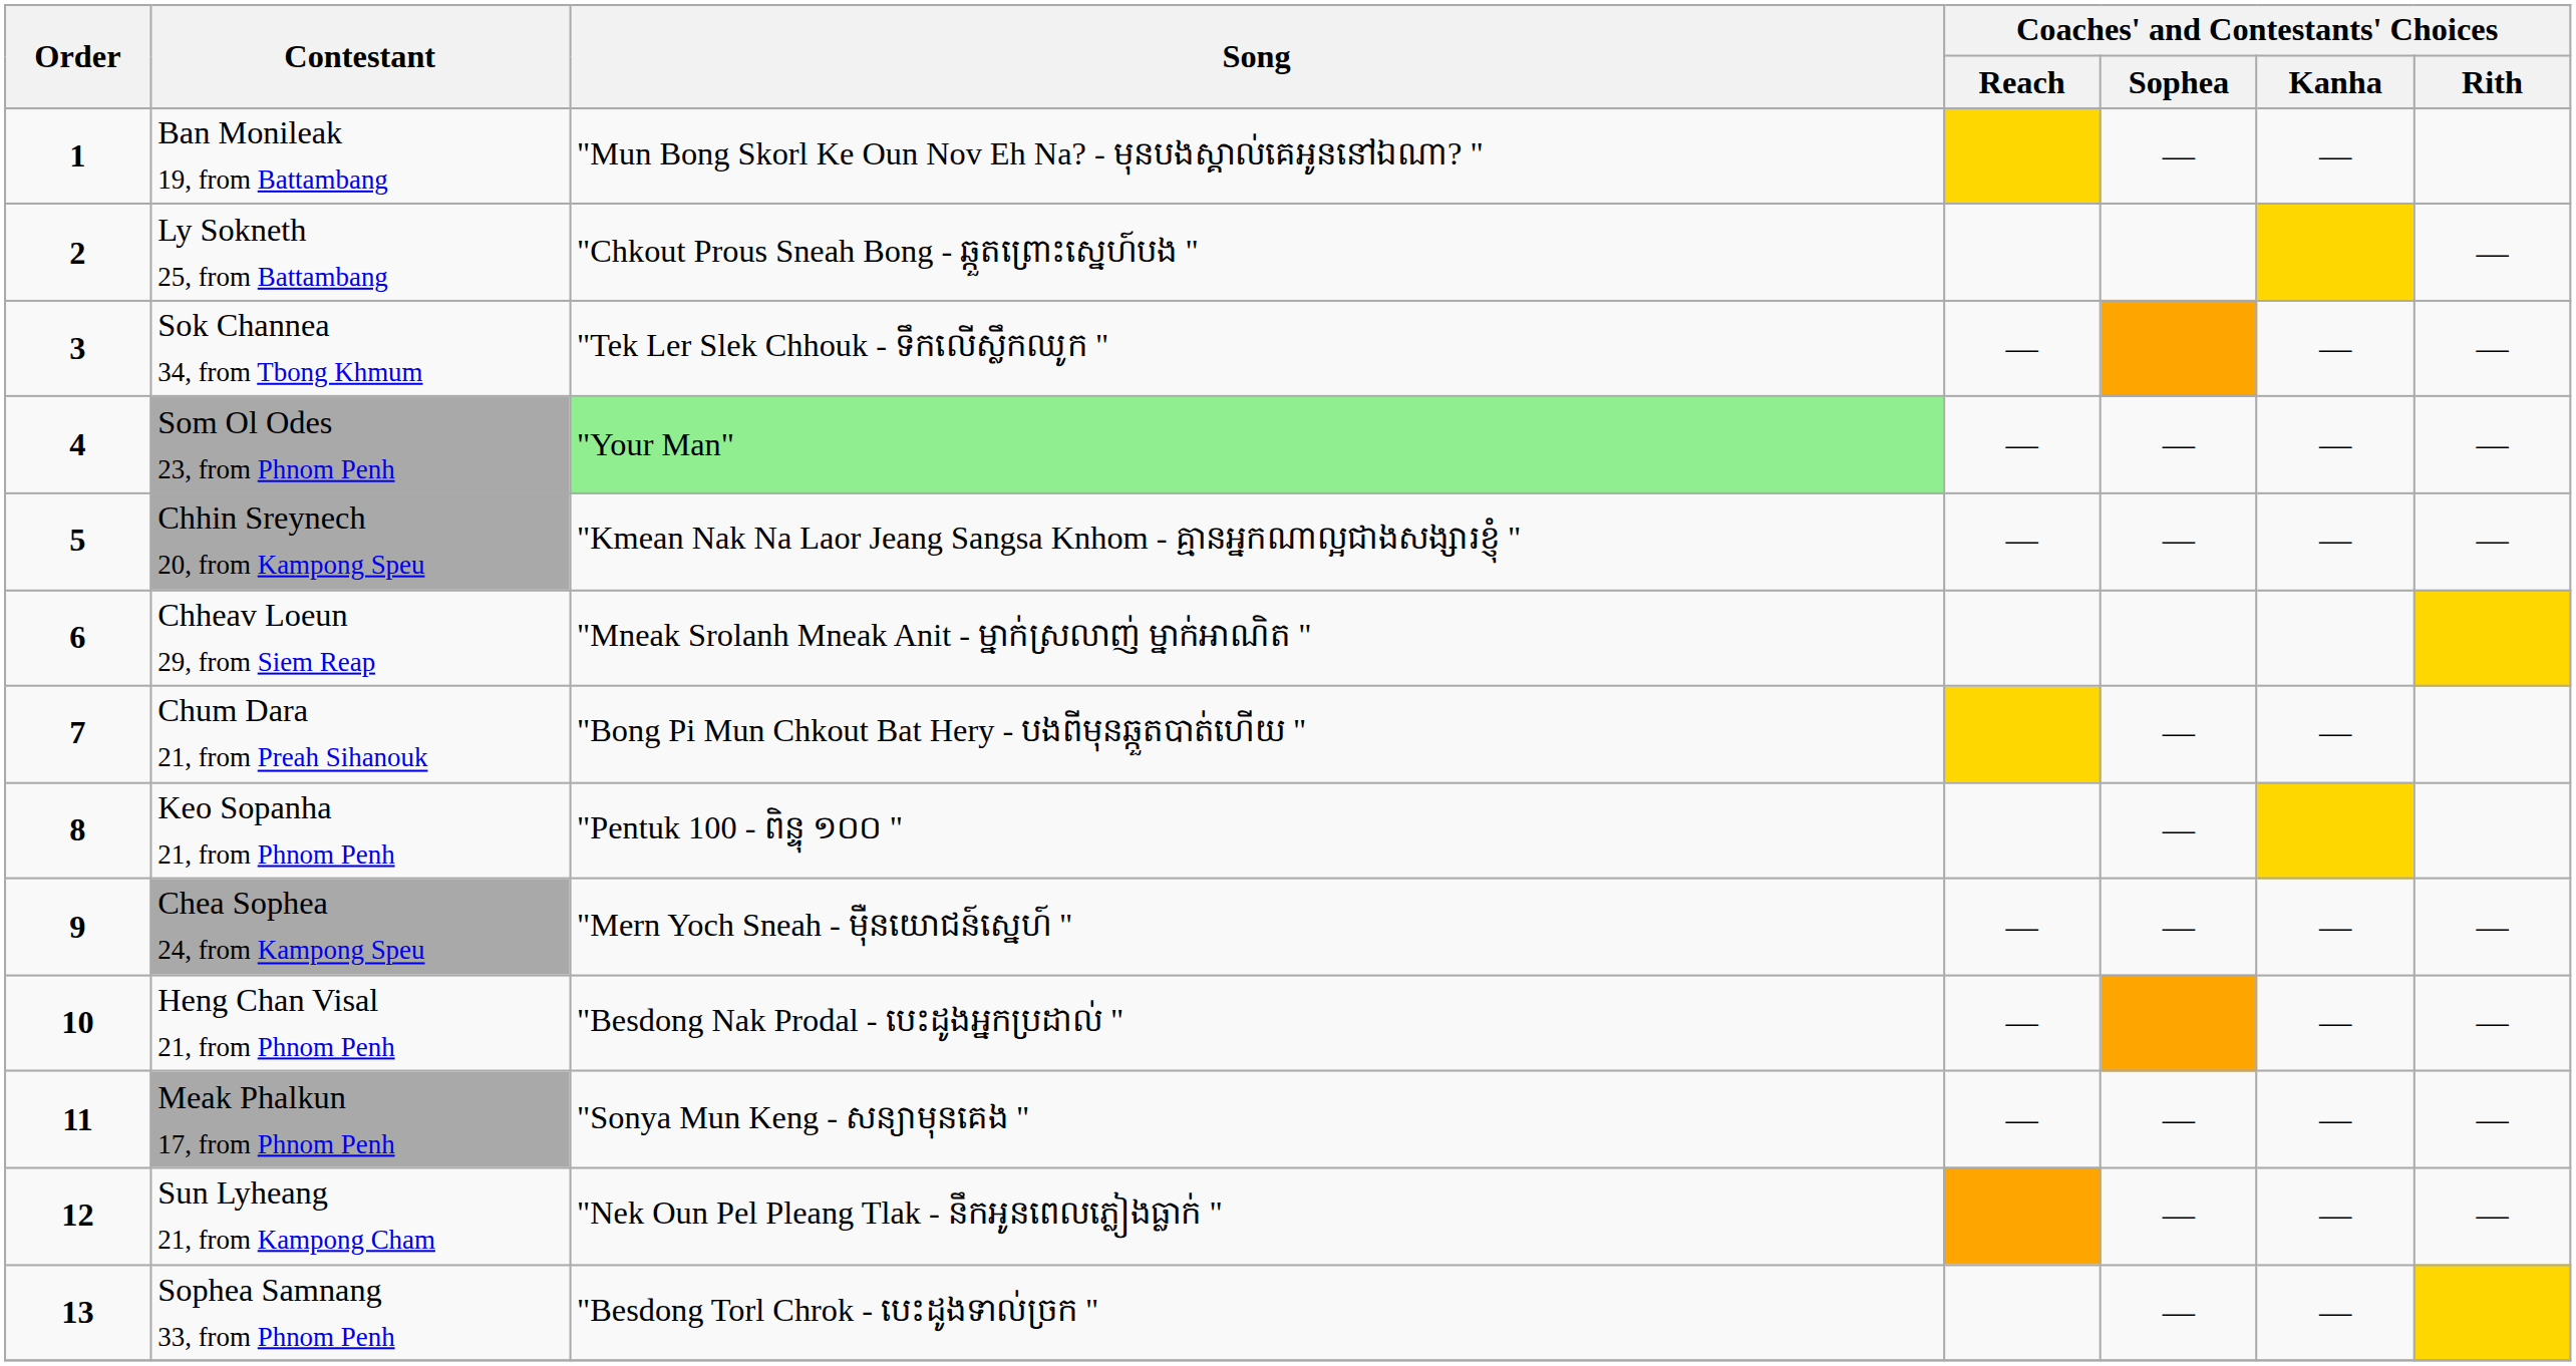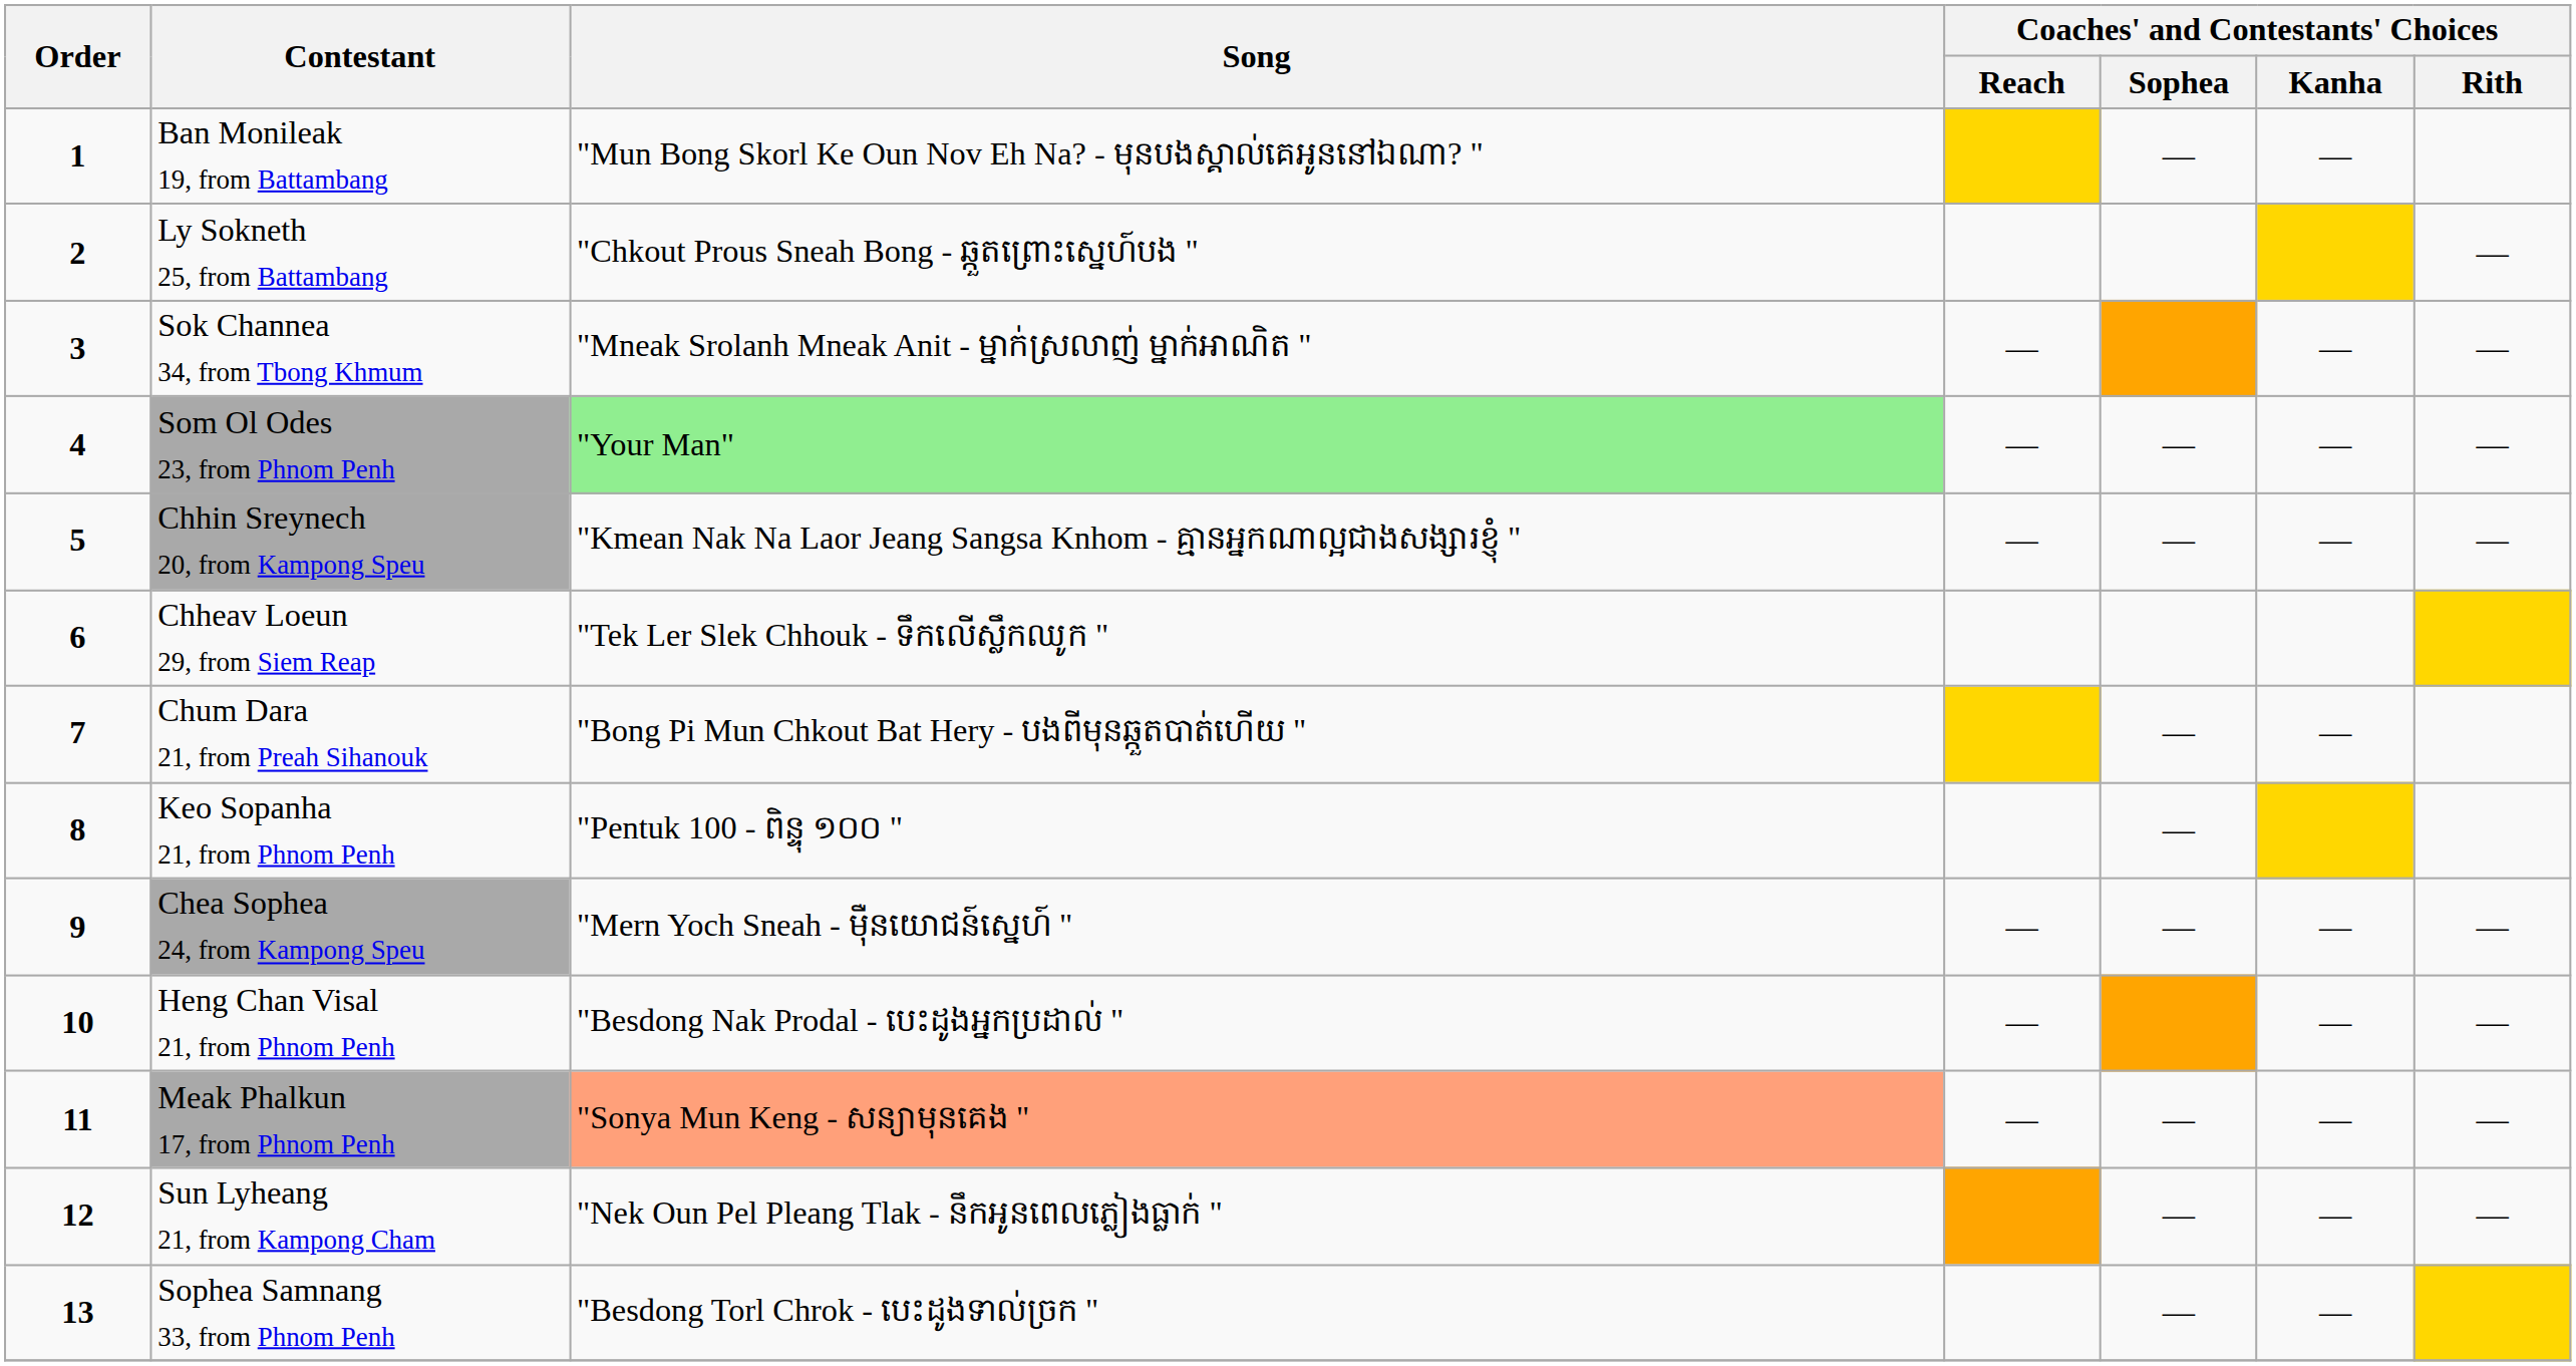 <table class="wikitable" style="width:80%;">
 <tr>
 <th rowspan=2>Order</th>
 <th rowspan=2>Contestant</th>
 <th rowspan=2>Song</th>
 <th colspan=4>Coaches' and Contestants' Choices</th>
 </tr>
 <tr>
 <th width="70">Reach</th>
 <th width="70">Sophea</th>
 <th width="70">Kanha</th>
 <th width="70">Rith</th>
 </tr>
 <tr>
 <td align="center"><strong>1</strong></td>
 <td>Ban Monileak<br><sub>19, from <a href='#'>Battambang</a></sub></td>
 <td>"Mun Bong Skorl Ke Oun Nov Eh Na? - មុនបងស្គាល់គេអូននៅឯណា? "</td>
 <td style="background:gold;text-align:center;"></td>
 <td align="center">—</td>
 <td align="center">—</td>
 <td style=";text-align:center;"></td>
 </tr>
 <tr>
 <td align="center"><strong>2</strong></td>
 <td>Ly Sokneth<br><sub>25, from <a href='#'>Battambang</a></sub></td>
 <td>"Chkout Prous Sneah Bong - ឆ្កួតព្រោះស្នេហ៍បង "</td>
 <td style=";text-align:center;"></td>
 <td style=";text-align:center;"></td>
 <td style="background:gold;text-align:center;"></td>
 <td align="center">—</td>
 </tr>
 <tr>
 <td align="center"><strong>3</strong></td>
 <td>Sok Channea<br><sub>34, from <a href='#'>Tbong Khmum</a></sub></td>
-<td>"Tek Ler Slek Chhouk - ទឹកលើស្លឹកឈូក "</td>
+<td>"Mneak Srolanh Mneak Anit - ម្នាក់ស្រលាញ់ ម្នាក់អាណិត "</td>
 <td align="center">—</td>
 <td style=";background:orange;text-align:center;"></td>
 <td align="center">—</td>
 <td align="center">—</td>
 </tr>
 <tr>
 <td align="center"><strong>4</strong></td>
 <td style="background:darkgrey;text-align:left;">Som Ol Odes<br><sub>23, from <a href='#'>Phnom Penh</a></sub></td>
 <td style="background: lightgreen;">"Your Man"</td>
 <td align="center">—</td>
 <td align="center">—</td>
 <td align="center">—</td>
 <td align="center">—</td>
 </tr>
 <tr>
 <td align="center"><strong>5</strong></td>
 <td style="background:darkgrey;text-align:left;">Chhin Sreynech<br><sub>20, from <a href='#'>Kampong Speu</a></sub></td>
 <td>"Kmean Nak Na Laor Jeang Sangsa Knhom - គ្មានអ្នកណាល្អជាងសង្សារខ្ញុំ "</td>
 <td align="center">—</td>
 <td align="center">—</td>
 <td align="center">—</td>
 <td align="center">—</td>
 </tr>
 <tr>
 <td align="center"><strong>6</strong></td>
 <td>Chheav Loeun<br><sub>29, from <a href='#'>Siem Reap</a></sub></td>
-<td>"Mneak Srolanh Mneak Anit - ម្នាក់ស្រលាញ់ ម្នាក់អាណិត "</td>
+<td>"Tek Ler Slek Chhouk - ទឹកលើស្លឹកឈូក "</td>
 <td style=";text-align:center;"></td>
 <td style=";text-align:center;"></td>
 <td style=";text-align:center;"></td>
 <td style="background:gold;text-align:center;"></td>
 </tr>
 <tr>
 <td align="center"><strong>7</strong></td>
 <td>Chum Dara<br><sub>21, from <a href='#'>Preah Sihanouk</a></sub></td>
 <td>"Bong Pi Mun Chkout Bat Hery - បងពីមុនឆ្កួតបាត់ហើយ "</td>
 <td style="background:gold;text-align:center;"></td>
 <td align="center">—</td>
 <td align="center">—</td>
 <td style=";text-align:center;"></td>
 </tr>
 <tr>
 <td align="center"><strong>8</strong></td>
 <td>Keo Sopanha<br><sub>21, from <a href='#'>Phnom Penh</a></sub></td>
 <td>"Pentuk 100 - ពិន្ទុ ១០០ "</td>
 <td style=";text-align:center;"></td>
 <td align="center">—</td>
 <td style="background:gold;text-align:center;"></td>
 <td style=";text-align:center;"></td>
 </tr>
 <tr>
 <td align="center"><strong>9</strong></td>
 <td style="background:darkgrey;text-align:left;">Chea Sophea<br><sub>24, from <a href='#'>Kampong Speu</a></sub></td>
 <td>"Mern Yoch Sneah - ម៉ឺនយោជន៍ស្នេហ៍ "</td>
 <td align="center">—</td>
 <td align="center">—</td>
 <td align="center">—</td>
 <td align="center">—</td>
 </tr>
 <tr>
 <td align="center"><strong>10</strong></td>
 <td>Heng Chan Visal<br><sub>21, from <a href='#'>Phnom Penh</a></sub></td>
 <td>"Besdong Nak Prodal - បេះដូងអ្នកប្រដាល់ "</td>
 <td align="center">—</td>
 <td style="background:orange;text-align:center;"></td>
 <td align="center">—</td>
 <td align="center">—</td>
 </tr>
 <tr>
 <td align="center"><strong>11</strong></td>
 <td style="background:darkgrey;text-align:left;">Meak Phalkun<br><sub>17, from <a href='#'>Phnom Penh</a></sub></td>
-<td>"Sonya Mun Keng - សន្យាមុនគេង "</td>
+<td style="background: lightsalmon;">"Sonya Mun Keng - សន្យាមុនគេង "</td>
 <td align="center">—</td>
 <td align="center">—</td>
 <td align="center">—</td>
 <td align="center">—</td>
 </tr>
 <tr>
 <td align="center"><strong>12</strong></td>
 <td>Sun Lyheang<br><sub>21, from <a href='#'>Kampong Cham</a></sub></td>
 <td>"Nek Oun Pel Pleang Tlak - នឹកអូនពេលភ្លៀងធ្លាក់ "</td>
 <td style="background:orange;text-align:center;"></td>
 <td align="center">—</td>
 <td align="center">—</td>
 <td align="center">—</td>
 </tr>
 <tr>
 <td align="center"><strong>13</strong></td>
 <td>Sophea Samnang<br><sub>33, from <a href='#'>Phnom Penh</a></sub></td>
 <td>"Besdong Torl Chrok - បេះដូងទាល់ច្រក "</td>
 <td style=";text-align:center;"></td>
 <td align="center">—</td>
 <td align="center">—</td>
 <td style="background:gold;text-align:center;"></td>
 </tr>
 <tr>
 </tr>
 </table>
